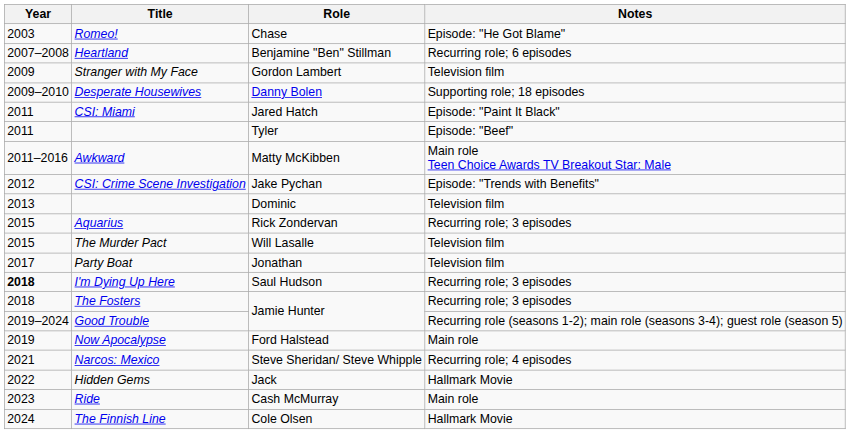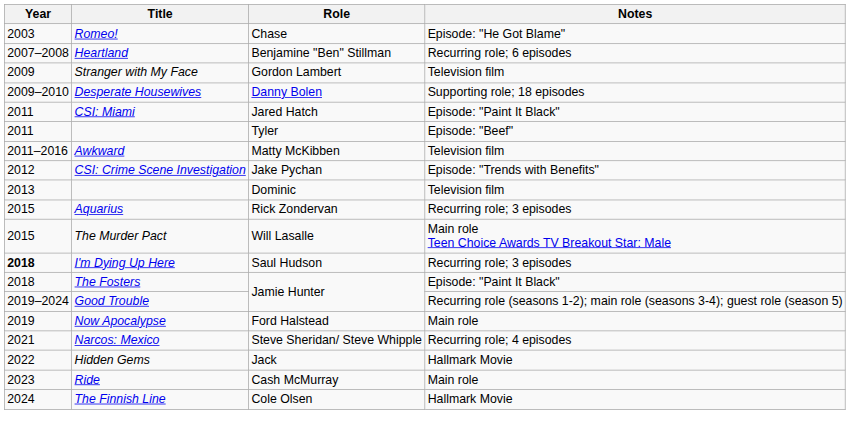 <table class="wikitable sortable">
 <tr>
 <th>Year</th>
 <th>Title</th>
 <th>Role</th>
 <th class="unsortable">Notes</th>
 </tr>
 <tr>
 <td>2003</td>
 <td><em><a href='#'>Romeo!</a></em></td>
 <td>Chase</td>
 <td>Episode: "He Got Blame"</td>
 </tr>
 <tr>
 <td>2007–2008</td>
 <td><em><a href='#'>Heartland</a></em></td>
 <td>Benjamine "Ben" Stillman</td>
 <td>Recurring role; 6 episodes</td>
 </tr>
 <tr>
 <td>2009</td>
 <td><em>Stranger with My Face</em></td>
 <td>Gordon Lambert</td>
 <td>Television film</td>
 </tr>
 <tr>
 <td>2009–2010</td>
 <td><em><a href='#'>Desperate Housewives</a></em></td>
 <td><a href='#'>Danny Bolen</a></td>
 <td>Supporting role; 18 episodes</td>
 </tr>
 <tr>
 <td>2011</td>
 <td><em><a href='#'>CSI: Miami</a></em></td>
 <td>Jared Hatch</td>
 <td>Episode: "Paint It Black"</td>
 </tr>
 <tr>
 <td>2011</td>
 <td><em></em></td>
 <td>Tyler</td>
 <td>Episode: "Beef"</td>
 </tr>
 <tr>
 <td>2011–2016</td>
 <td><em><a href='#'>Awkward</a></em></td>
 <td>Matty McKibben</td>
-<td>Main role <br> <a href='#'>Teen Choice Awards TV Breakout Star: Male</a></td>
+<td>Television film</td>
 </tr>
 <tr>
 <td>2012</td>
 <td><em><a href='#'>CSI: Crime Scene Investigation</a></em></td>
 <td>Jake Pychan</td>
 <td>Episode: "Trends with Benefits"</td>
 </tr>
 <tr>
 <td>2013</td>
 <td><em></em></td>
 <td>Dominic</td>
 <td>Television film</td>
 </tr>
 <tr>
 <td>2015</td>
 <td><em><a href='#'>Aquarius</a></em></td>
 <td>Rick Zondervan</td>
 <td>Recurring role; 3 episodes</td>
 </tr>
 <tr>
 <td>2015</td>
 <td data-sort-value="Murder Pact, The"><em>The Murder Pact</em></td>
 <td>Will Lasalle</td>
-<td>Television film</td>
-</tr>
-<tr>
-<td>2017</td>
-<td><em>Party Boat</em></td>
-<td>Jonathan</td>
-<td>Television film</td>
+<td>Main role <br> <a href='#'>Teen Choice Awards TV Breakout Star: Male</a></td>
 </tr>
 <tr>
 <td><strong>2018</strong></td>
 <td><em><a href='#'>I'm Dying Up Here</a></em></td>
 <td>Saul Hudson</td>
 <td>Recurring role; 3 episodes</td>
 </tr>
 <tr>
 <td>2018</td>
 <td data-sort-value="Fosters, The"><em><a href='#'>The Fosters</a></em></td>
 <td rowspan="2">Jamie Hunter</td>
-<td>Recurring role; 3 episodes</td>
+<td>Episode: "Paint It Black"</td>
 </tr>
 <tr>
 <td>2019–2024</td>
 <td><em><a href='#'>Good Trouble</a></em></td>
 <td>Recurring role (seasons 1-2); main role (seasons 3-4); guest role (season 5)</td>
 </tr>
 <tr>
 <td>2019</td>
 <td><em><a href='#'>Now Apocalypse</a></em></td>
 <td>Ford Halstead</td>
 <td>Main role</td>
 </tr>
 <tr>
 <td>2021</td>
 <td><em><a href='#'>Narcos: Mexico</a></em></td>
 <td>Steve Sheridan/ Steve Whipple</td>
 <td>Recurring role; 4 episodes</td>
 </tr>
 <tr>
 <td>2022</td>
 <td><em>Hidden Gems</em></td>
 <td>Jack</td>
 <td>Hallmark Movie</td>
 </tr>
 <tr>
 <td>2023</td>
 <td><em><a href='#'>Ride</a></em></td>
 <td>Cash McMurray</td>
 <td>Main role</td>
 </tr>
 <tr>
 <td>2024</td>
 <td data-sort-value="Finnish Line, The"><em><a href='#'>The Finnish Line</a></em></td>
 <td>Cole Olsen</td>
 <td>Hallmark Movie</td>
 </tr>
 </table>
